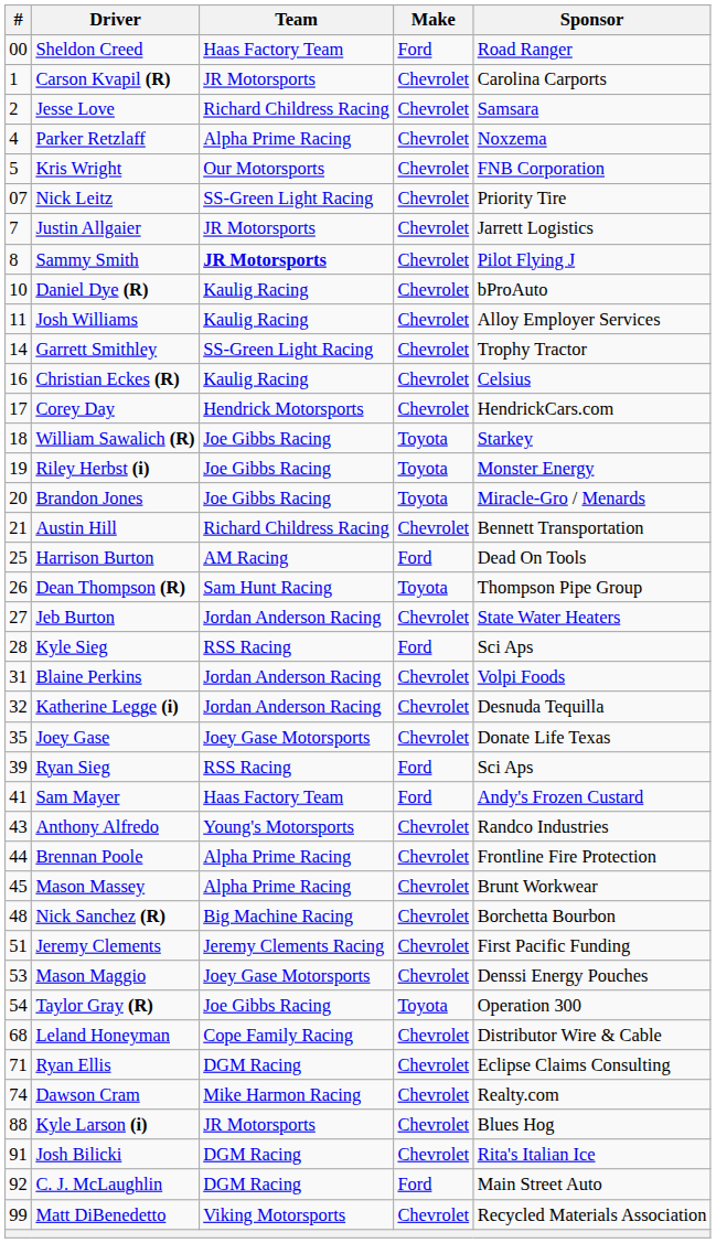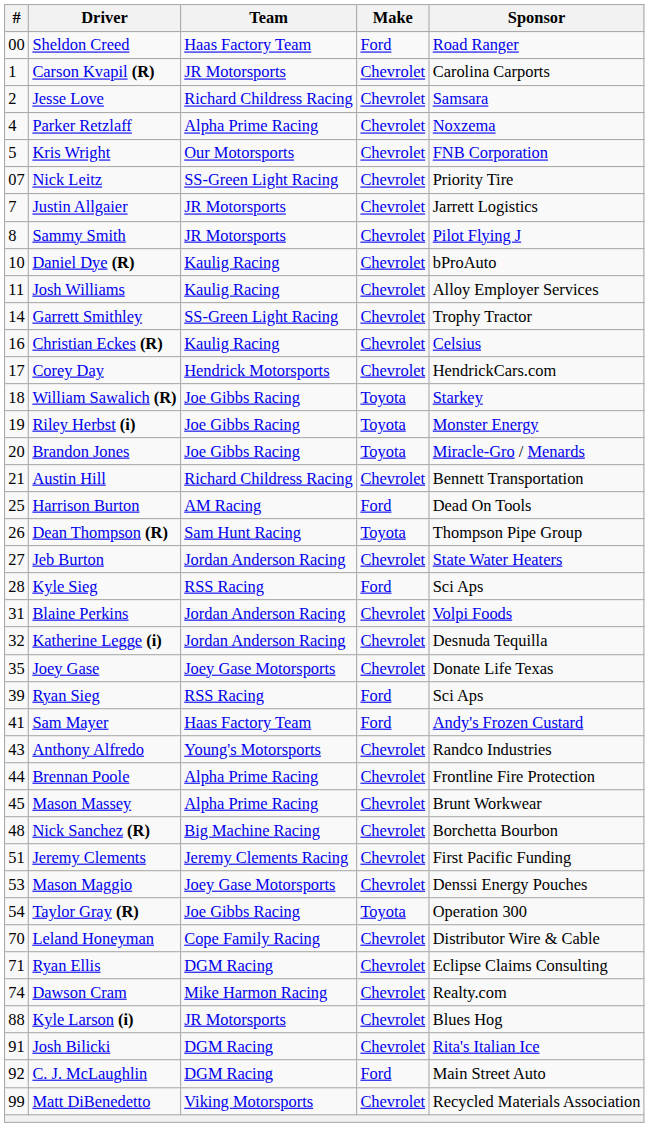 <table class="wikitable" style="font-size: 95%;">
 <tr>
 <th>#</th>
 <th>Driver</th>
 <th>Team</th>
 <th>Make</th>
 <th>Sponsor</th>
 </tr>
 <tr>
 <td>00</td>
 <td><a href='#'>Sheldon Creed</a></td>
 <td><a href='#'>Haas Factory Team</a></td>
 <td><a href='#'>Ford</a></td>
 <td><a href='#'>Road Ranger</a></td>
 </tr>
 <tr>
 <td>1</td>
 <td><a href='#'>Carson Kvapil</a> <strong>(R)</strong></td>
 <td><a href='#'>JR Motorsports</a></td>
 <td><a href='#'>Chevrolet</a></td>
 <td>Carolina Carports</td>
 </tr>
 <tr>
 <td>2</td>
 <td><a href='#'>Jesse Love</a></td>
 <td nowrap=""><a href='#'>Richard Childress Racing</a></td>
 <td><a href='#'>Chevrolet</a></td>
 <td><a href='#'>Samsara</a></td>
 </tr>
 <tr>
 <td>4</td>
 <td><a href='#'>Parker Retzlaff</a></td>
 <td><a href='#'>Alpha Prime Racing</a></td>
 <td><a href='#'>Chevrolet</a></td>
 <td><a href='#'>Noxzema</a></td>
 </tr>
 <tr>
 <td>5</td>
 <td><a href='#'>Kris Wright</a></td>
 <td><a href='#'>Our Motorsports</a></td>
 <td><a href='#'>Chevrolet</a></td>
 <td><a href='#'>FNB Corporation</a></td>
 </tr>
 <tr>
 <td>07</td>
 <td><a href='#'>Nick Leitz</a></td>
 <td><a href='#'>SS-Green Light Racing</a></td>
 <td><a href='#'>Chevrolet</a></td>
 <td>Priority Tire</td>
 </tr>
 <tr>
 <td>7</td>
 <td><a href='#'>Justin Allgaier</a></td>
 <td><a href='#'>JR Motorsports</a></td>
 <td><a href='#'>Chevrolet</a></td>
 <td>Jarrett Logistics</td>
 </tr>
 <tr>
 <td>8</td>
 <td><a href='#'>Sammy Smith</a></td>
-<td><strong><a href='#'>JR Motorsports</a></strong></td>
+<td><a href='#'>JR Motorsports</a></td>
 <td><a href='#'>Chevrolet</a></td>
 <td><a href='#'>Pilot Flying J</a></td>
 </tr>
 <tr>
 <td>10</td>
 <td><a href='#'>Daniel Dye</a> <strong>(R)</strong></td>
 <td><a href='#'>Kaulig Racing</a></td>
 <td><a href='#'>Chevrolet</a></td>
 <td>bProAuto</td>
 </tr>
 <tr>
 <td>11</td>
 <td><a href='#'>Josh Williams</a></td>
 <td><a href='#'>Kaulig Racing</a></td>
 <td><a href='#'>Chevrolet</a></td>
 <td>Alloy Employer Services</td>
 </tr>
 <tr>
 <td>14</td>
 <td><a href='#'>Garrett Smithley</a></td>
 <td><a href='#'>SS-Green Light Racing</a></td>
 <td><a href='#'>Chevrolet</a></td>
 <td>Trophy Tractor</td>
 </tr>
 <tr>
 <td>16</td>
 <td><a href='#'>Christian Eckes</a> <strong>(R)</strong></td>
 <td><a href='#'>Kaulig Racing</a></td>
 <td><a href='#'>Chevrolet</a></td>
 <td><a href='#'>Celsius</a></td>
 </tr>
 <tr>
 <td>17</td>
 <td><a href='#'>Corey Day</a></td>
 <td><a href='#'>Hendrick Motorsports</a></td>
 <td><a href='#'>Chevrolet</a></td>
 <td>HendrickCars.com</td>
 </tr>
 <tr>
 <td>18</td>
 <td nowrap=""><a href='#'>William Sawalich</a> <strong>(R)</strong></td>
 <td><a href='#'>Joe Gibbs Racing</a></td>
 <td><a href='#'>Toyota</a></td>
 <td><a href='#'>Starkey</a></td>
 </tr>
 <tr>
 <td>19</td>
 <td><a href='#'>Riley Herbst</a> <strong>(i)</strong></td>
 <td><a href='#'>Joe Gibbs Racing</a></td>
 <td><a href='#'>Toyota</a></td>
 <td><a href='#'>Monster Energy</a></td>
 </tr>
 <tr>
 <td>20</td>
 <td><a href='#'>Brandon Jones</a></td>
 <td><a href='#'>Joe Gibbs Racing</a></td>
 <td><a href='#'>Toyota</a></td>
 <td><a href='#'>Miracle-Gro</a> / <a href='#'>Menards</a></td>
 </tr>
 <tr>
 <td>21</td>
 <td><a href='#'>Austin Hill</a></td>
 <td><a href='#'>Richard Childress Racing</a></td>
 <td><a href='#'>Chevrolet</a></td>
 <td>Bennett Transportation</td>
 </tr>
 <tr>
 <td>25</td>
 <td><a href='#'>Harrison Burton</a></td>
 <td><a href='#'>AM Racing</a></td>
 <td><a href='#'>Ford</a></td>
 <td>Dead On Tools</td>
 </tr>
 <tr>
 <td>26</td>
 <td><a href='#'>Dean Thompson</a> <strong>(R)</strong></td>
 <td><a href='#'>Sam Hunt Racing</a></td>
 <td><a href='#'>Toyota</a></td>
 <td>Thompson Pipe Group</td>
 </tr>
 <tr>
 <td>27</td>
 <td><a href='#'>Jeb Burton</a></td>
 <td><a href='#'>Jordan Anderson Racing</a></td>
 <td><a href='#'>Chevrolet</a></td>
 <td><a href='#'>State Water Heaters</a></td>
 </tr>
 <tr>
 <td>28</td>
 <td><a href='#'>Kyle Sieg</a></td>
 <td><a href='#'>RSS Racing</a></td>
 <td><a href='#'>Ford</a></td>
 <td>Sci Aps</td>
 </tr>
 <tr>
 <td>31</td>
 <td><a href='#'>Blaine Perkins</a></td>
 <td><a href='#'>Jordan Anderson Racing</a></td>
 <td><a href='#'>Chevrolet</a></td>
 <td><a href='#'>Volpi Foods</a></td>
 </tr>
 <tr>
 <td>32</td>
 <td><a href='#'>Katherine Legge</a> <strong>(i)</strong></td>
 <td><a href='#'>Jordan Anderson Racing</a></td>
 <td><a href='#'>Chevrolet</a></td>
 <td>Desnuda Tequilla</td>
 </tr>
 <tr>
 <td>35</td>
 <td><a href='#'>Joey Gase</a></td>
 <td><a href='#'>Joey Gase Motorsports</a></td>
 <td><a href='#'>Chevrolet</a></td>
 <td>Donate Life Texas</td>
 </tr>
 <tr>
 <td>39</td>
 <td><a href='#'>Ryan Sieg</a></td>
 <td><a href='#'>RSS Racing</a></td>
 <td><a href='#'>Ford</a></td>
 <td>Sci Aps</td>
 </tr>
 <tr>
 <td>41</td>
 <td><a href='#'>Sam Mayer</a></td>
 <td><a href='#'>Haas Factory Team</a></td>
 <td><a href='#'>Ford</a></td>
 <td><a href='#'>Andy's Frozen Custard</a></td>
 </tr>
 <tr>
 <td>43</td>
 <td><a href='#'>Anthony Alfredo</a></td>
 <td><a href='#'>Young's Motorsports</a></td>
 <td><a href='#'>Chevrolet</a></td>
 <td>Randco Industries</td>
 </tr>
 <tr>
 <td>44</td>
 <td><a href='#'>Brennan Poole</a></td>
 <td><a href='#'>Alpha Prime Racing</a></td>
 <td><a href='#'>Chevrolet</a></td>
 <td>Frontline Fire Protection</td>
 </tr>
 <tr>
 <td>45</td>
 <td><a href='#'>Mason Massey</a></td>
 <td><a href='#'>Alpha Prime Racing</a></td>
 <td><a href='#'>Chevrolet</a></td>
 <td>Brunt Workwear</td>
 </tr>
 <tr>
 <td>48</td>
 <td><a href='#'>Nick Sanchez</a> <strong>(R)</strong></td>
 <td><a href='#'>Big Machine Racing</a></td>
 <td><a href='#'>Chevrolet</a></td>
 <td nowrap="">Borchetta Bourbon</td>
 </tr>
 <tr>
 <td>51</td>
 <td><a href='#'>Jeremy Clements</a></td>
 <td><a href='#'>Jeremy Clements Racing</a></td>
 <td><a href='#'>Chevrolet</a></td>
 <td>First Pacific Funding</td>
 </tr>
 <tr>
 <td>53</td>
 <td><a href='#'>Mason Maggio</a></td>
 <td><a href='#'>Joey Gase Motorsports</a></td>
 <td><a href='#'>Chevrolet</a></td>
 <td>Denssi Energy Pouches</td>
 </tr>
 <tr>
 <td>54</td>
 <td><a href='#'>Taylor Gray</a> <strong>(R)</strong></td>
 <td><a href='#'>Joe Gibbs Racing</a></td>
 <td><a href='#'>Toyota</a></td>
 <td>Operation 300</td>
 </tr>
 <tr>
-<td>68</td>
+<td>70</td>
 <td><a href='#'>Leland Honeyman</a></td>
 <td><a href='#'>Cope Family Racing</a></td>
 <td><a href='#'>Chevrolet</a></td>
 <td>Distributor Wire & Cable</td>
 </tr>
 <tr>
 <td>71</td>
 <td><a href='#'>Ryan Ellis</a></td>
 <td><a href='#'>DGM Racing</a></td>
 <td><a href='#'>Chevrolet</a></td>
 <td>Eclipse Claims Consulting</td>
 </tr>
 <tr>
 <td>74</td>
 <td><a href='#'>Dawson Cram</a></td>
 <td><a href='#'>Mike Harmon Racing</a></td>
 <td><a href='#'>Chevrolet</a></td>
 <td>Realty.com</td>
 </tr>
 <tr>
 <td>88</td>
 <td><a href='#'>Kyle Larson</a> <strong>(i)</strong></td>
 <td><a href='#'>JR Motorsports</a></td>
 <td><a href='#'>Chevrolet</a></td>
 <td>Blues Hog</td>
 </tr>
 <tr>
 <td>91</td>
 <td><a href='#'>Josh Bilicki</a></td>
 <td><a href='#'>DGM Racing</a></td>
 <td><a href='#'>Chevrolet</a></td>
 <td><a href='#'>Rita's Italian Ice</a></td>
 </tr>
 <tr>
 <td>92</td>
 <td><a href='#'>C. J. McLaughlin</a></td>
 <td><a href='#'>DGM Racing</a></td>
 <td><a href='#'>Ford</a></td>
 <td>Main Street Auto</td>
 </tr>
 <tr>
 <td>99</td>
 <td><a href='#'>Matt DiBenedetto</a></td>
 <td><a href='#'>Viking Motorsports</a></td>
 <td><a href='#'>Chevrolet</a></td>
 <td>Recycled Materials Association</td>
 </tr>
 <tr>
 <th colspan="5"></th>
 </tr>
 </table>
